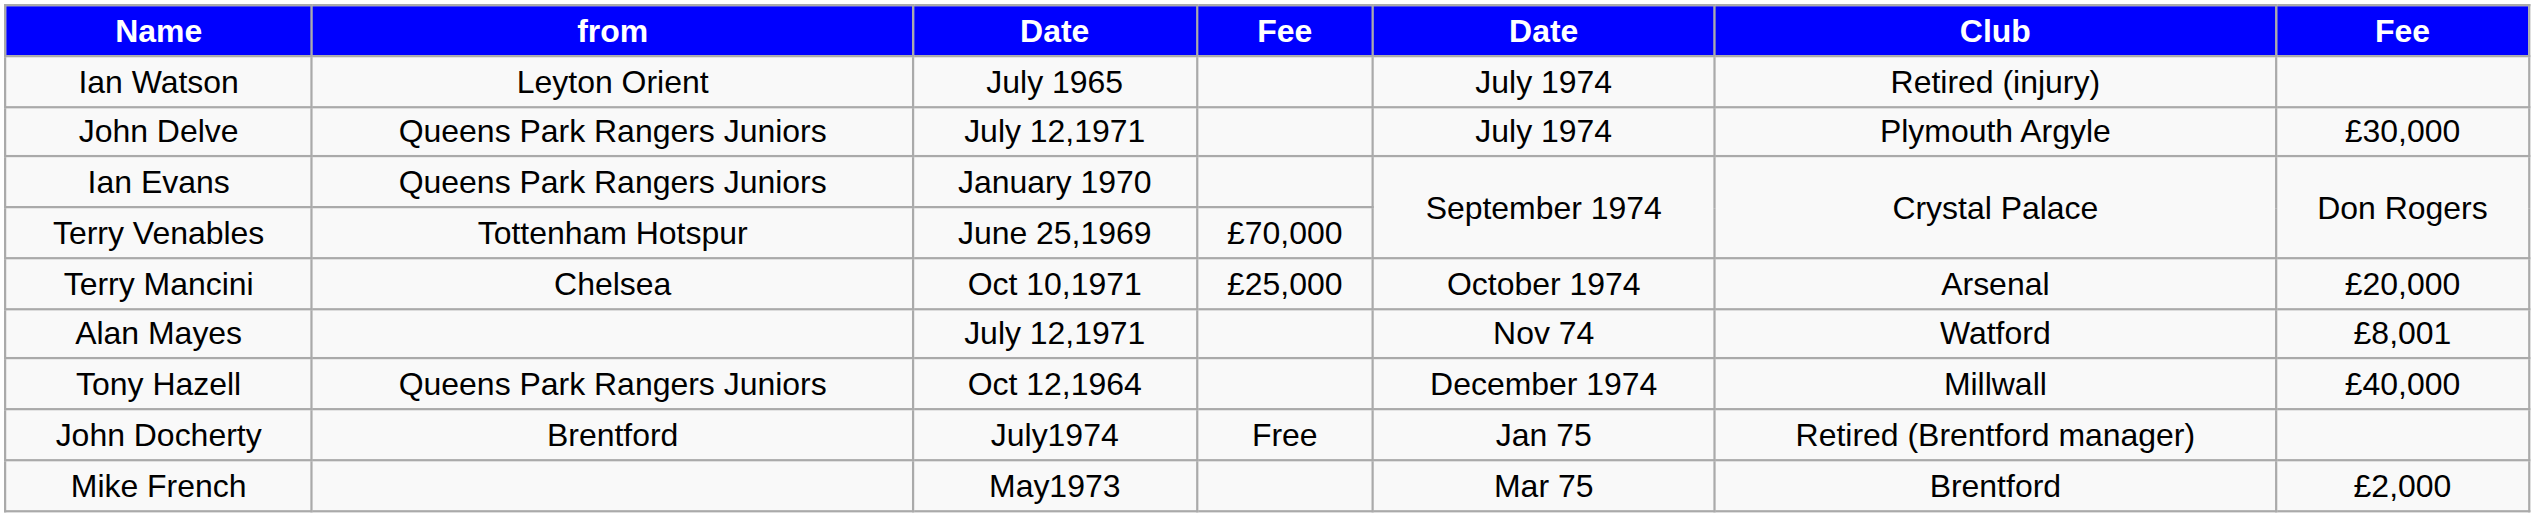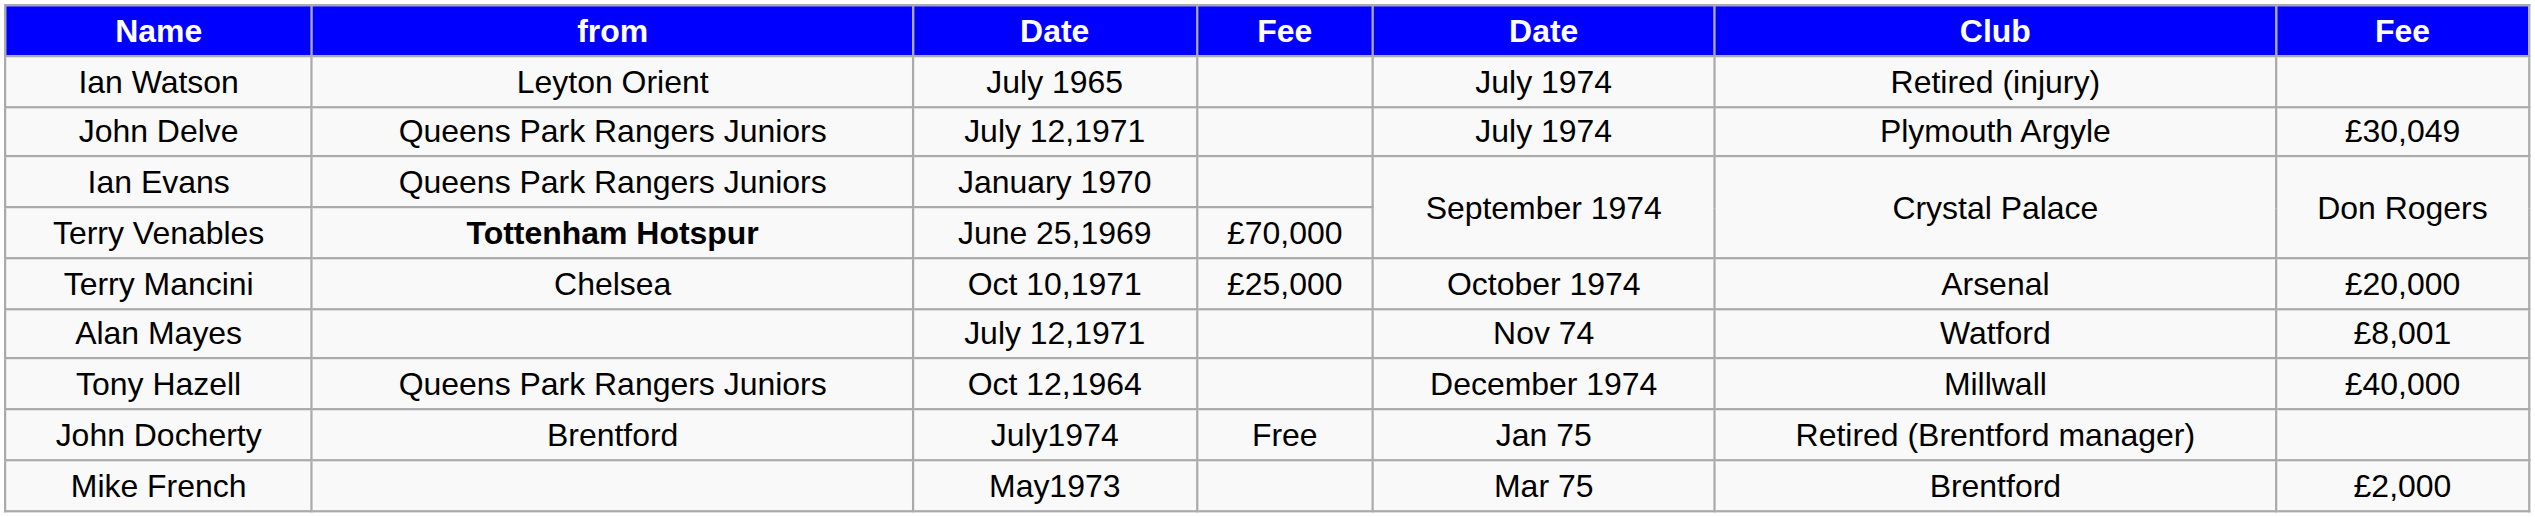 <table class="wikitable" style="text-align:center; font-size:90%; width:90%;">
 <tr>
 <th style="background:#0000FF; color:#FFFFFF; text-align:center;"><strong>Name</strong></th>
 <th style="background:#0000FF; color:#FFFFFF; text-align:center;">from</th>
 <th style="background:#0000FF; color:#FFFFFF; text-align:center;">Date</th>
 <th style="background:#0000FF; color:#FFFFFF; text-align:center;">Fee</th>
 <th style="background:#0000FF; color:#FFFFFF; text-align:center;"><strong>Date</strong></th>
 <th style="background:#0000FF; color:#FFFFFF; text-align:center;">Club</th>
 <th style="background:#0000FF; color:#FFFFFF; text-align:center;"><strong>Fee</strong></th>
 </tr>
 <tr>
 <td>Ian Watson</td>
 <td>Leyton Orient</td>
 <td>July 1965</td>
 <td></td>
 <td>July 1974</td>
 <td>Retired (injury)</td>
 <td></td>
 </tr>
 <tr>
 <td>John Delve</td>
 <td>Queens Park Rangers Juniors</td>
 <td>July 12,1971</td>
 <td></td>
 <td>July 1974</td>
 <td>Plymouth Argyle</td>
-<td>£30,000</td>
+<td>£30,049</td>
 </tr>
 <tr>
 <td>Ian Evans</td>
 <td>Queens Park Rangers Juniors</td>
 <td>January 1970</td>
 <td></td>
 <td rowspan="2">September 1974</td>
 <td rowspan="2">Crystal Palace</td>
 <td rowspan="2">Don Rogers</td>
 </tr>
 <tr>
 <td>Terry Venables</td>
-<td>Tottenham Hotspur</td>
+<td><strong>Tottenham Hotspur</strong></td>
 <td>June 25,1969</td>
 <td>£70,000</td>
 </tr>
 <tr>
 <td>Terry Mancini</td>
 <td>Chelsea</td>
 <td>Oct 10,1971</td>
 <td>£25,000</td>
 <td>October 1974</td>
 <td>Arsenal</td>
 <td>£20,000</td>
 </tr>
 <tr>
 <td>Alan Mayes</td>
 <td></td>
 <td>July 12,1971</td>
 <td></td>
 <td>Nov 74</td>
 <td>Watford</td>
 <td>£8,001</td>
 </tr>
 <tr>
 <td>Tony Hazell</td>
 <td>Queens Park Rangers Juniors</td>
 <td>Oct 12,1964</td>
 <td></td>
 <td>December 1974</td>
 <td>Millwall</td>
 <td>£40,000</td>
 </tr>
 <tr>
 <td>John Docherty</td>
 <td>Brentford</td>
 <td>July1974</td>
 <td>Free</td>
 <td>Jan 75</td>
 <td>Retired (Brentford manager)</td>
 <td></td>
 </tr>
 <tr>
 <td>Mike French</td>
 <td></td>
 <td>May1973</td>
 <td></td>
 <td>Mar 75</td>
 <td>Brentford</td>
 <td>£2,000</td>
 </tr>
 </table>
